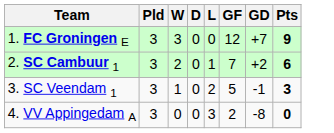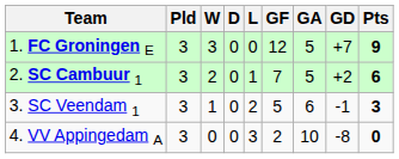 <table class="wikitable" style="text-align:center; float:left; margin-right:1em">
 <tr>
 <th>Team</th>
 <th>Pld</th>
 <th>W</th>
 <th>D</th>
 <th>L</th>
 <th>GF</th>
+<th>GA</th>
 <th>GD</th>
 <th>Pts</th>
 </tr>
 <tr bgcolor=ccffcc>
 <td align=left>1. <strong><a href='#'>FC Groningen</a></strong> <sub>E</sub></td>
 <td>3</td>
 <td>3</td>
 <td>0</td>
 <td>0</td>
 <td>12</td>
+<td>5</td>
 <td>+7</td>
 <td><strong>9</strong></td>
 </tr>
 <tr bgcolor=ccffcc>
 <td align=left>2. <strong><a href='#'>SC Cambuur</a></strong> <sub>1</sub></td>
 <td>3</td>
 <td>2</td>
 <td>0</td>
 <td>1</td>
 <td>7</td>
+<td>5</td>
 <td>+2</td>
 <td><strong>6</strong></td>
 </tr>
 <tr>
 <td align=left>3. <a href='#'>SC Veendam</a> <sub>1</sub></td>
 <td>3</td>
 <td>1</td>
 <td>0</td>
 <td>2</td>
 <td>5</td>
+<td>6</td>
 <td>-1</td>
 <td><strong>3</strong></td>
 </tr>
 <tr>
 <td align=left>4. <a href='#'>VV Appingedam</a> <sub>A</sub></td>
 <td>3</td>
 <td>0</td>
 <td>0</td>
 <td>3</td>
 <td>2</td>
+<td>10</td>
 <td>-8</td>
 <td><strong>0</strong></td>
 </tr>
 </table>
